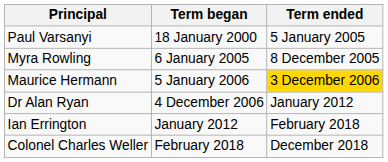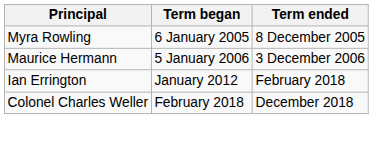 <table class="wikitable">
 <tr>
 <th>Principal</th>
 <th>Term began</th>
 <th>Term ended</th>
-</tr>
-<tr>
-<td>Paul Varsanyi</td>
-<td>18 January 2000</td>
-<td>5 January 2005</td>
 </tr>
 <tr>
 <td>Myra Rowling</td>
 <td>6 January 2005</td>
 <td>8 December 2005</td>
 </tr>
 <tr>
 <td>Maurice Hermann</td>
 <td>5 January 2006</td>
-<td style="background: gold;">3 December 2006</td>
-</tr>
-<tr>
-<td>Dr Alan Ryan</td>
-<td>4 December 2006</td>
-<td>January 2012</td>
+<td>3 December 2006</td>
 </tr>
 <tr>
 <td>Ian Errington</td>
 <td>January 2012</td>
 <td>February 2018</td>
 </tr>
 <tr>
 <td>Colonel Charles Weller</td>
 <td>February 2018</td>
 <td>December 2018</td>
 </tr>
 </table>
